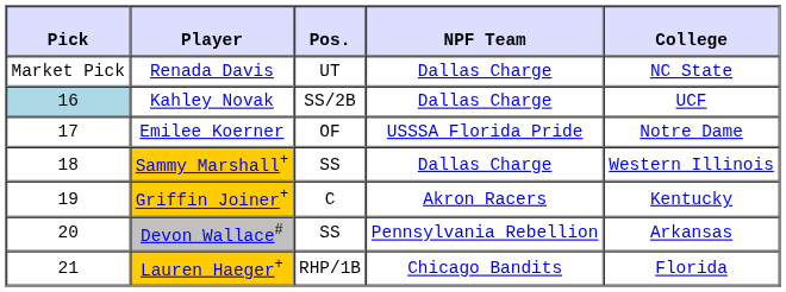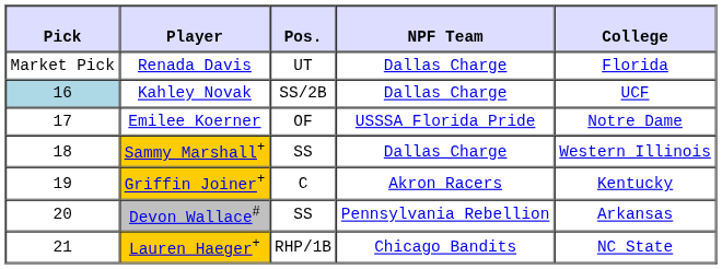 <table border="1" cellpadding="3" cellspacing="0" style="text-align:center;">
 <tr>
 <th style="background:#ddf;"><br>Pick</th>
 <th style="background:#ddf;"><br>Player</th>
 <th style="background:#ddf;"><br>Pos.</th>
 <th style="background:#ddf;"><br>NPF Team</th>
 <th style="background:#ddf;"><br>College</th>
 </tr>
 <tr>
 <td>Market Pick</td>
 <td><a href='#'>Renada Davis</a></td>
 <td>UT</td>
 <td><a href='#'>Dallas Charge</a></td>
-<td><a href='#'>NC State</a></td>
+<td><a href='#'>Florida</a></td>
 </tr>
 <tr>
 <td style="background: lightblue;">16</td>
 <td><a href='#'>Kahley Novak</a></td>
 <td>SS/2B</td>
 <td><a href='#'>Dallas Charge</a></td>
 <td><a href='#'>UCF</a></td>
 </tr>
 <tr>
 <td>17</td>
 <td><a href='#'>Emilee Koerner</a></td>
 <td>OF</td>
 <td><a href='#'>USSSA Florida Pride</a></td>
 <td><a href='#'>Notre Dame</a></td>
 </tr>
 <tr>
 <td>18</td>
 <td style="background:#FFCC00;"><a href='#'>Sammy Marshall</a><sup>+</sup></td>
 <td>SS</td>
 <td><a href='#'>Dallas Charge</a></td>
 <td><a href='#'>Western Illinois</a></td>
 </tr>
 <tr>
 <td>19</td>
 <td style="background:#FFCC00;"><a href='#'>Griffin Joiner</a><sup>+</sup></td>
 <td>C</td>
 <td><a href='#'>Akron Racers</a></td>
 <td><a href='#'>Kentucky</a></td>
 </tr>
 <tr>
 <td>20</td>
 <td style="background:#C0C0C0;"><a href='#'>Devon Wallace</a><sup>#</sup></td>
 <td>SS</td>
 <td><a href='#'>Pennsylvania Rebellion</a></td>
 <td><a href='#'>Arkansas</a></td>
 </tr>
 <tr>
 <td>21</td>
 <td style="background:#FFCC00;"><a href='#'>Lauren Haeger</a><sup>+</sup></td>
 <td>RHP/1B</td>
 <td><a href='#'>Chicago Bandits</a></td>
-<td><a href='#'>Florida</a></td>
+<td><a href='#'>NC State</a></td>
 </tr>
 </table>
